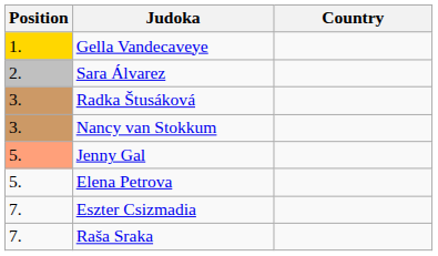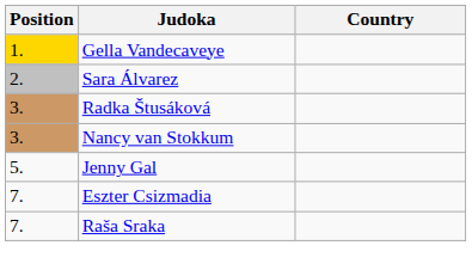 <table class=wikitable>
 <tr>
 <th>Position</th>
 <th width=180>Judoka</th>
 <th width=140>Country</th>
 </tr>
 <tr>
 <td bgcolor=gold>1.</td>
 <td><a href='#'>Gella Vandecaveye</a></td>
 <td></td>
 </tr>
 <tr>
 <td bgcolor=silver>2.</td>
 <td><a href='#'>Sara Álvarez</a></td>
 <td></td>
 </tr>
 <tr>
 <td bgcolor=CC9966>3.</td>
 <td><a href='#'>Radka Štusáková</a></td>
 <td></td>
 </tr>
 <tr>
 <td bgcolor=CC9966>3.</td>
 <td><a href='#'>Nancy van Stokkum</a></td>
 <td></td>
 </tr>
 <tr>
-<td style="background: lightsalmon;">5.</td>
+<td>5.</td>
 <td><a href='#'>Jenny Gal</a></td>
-<td></td>
-</tr>
-<tr>
-<td>5.</td>
-<td><a href='#'>Elena Petrova</a></td>
 <td></td>
 </tr>
 <tr>
 <td>7.</td>
 <td><a href='#'>Eszter Csizmadia</a></td>
 <td></td>
 </tr>
 <tr>
 <td>7.</td>
 <td><a href='#'>Raša Sraka</a></td>
 <td></td>
 </tr>
 </table>
